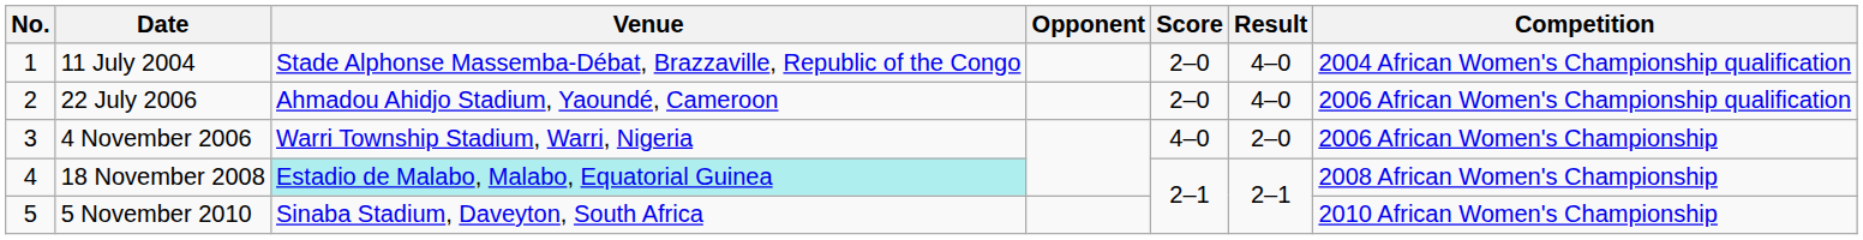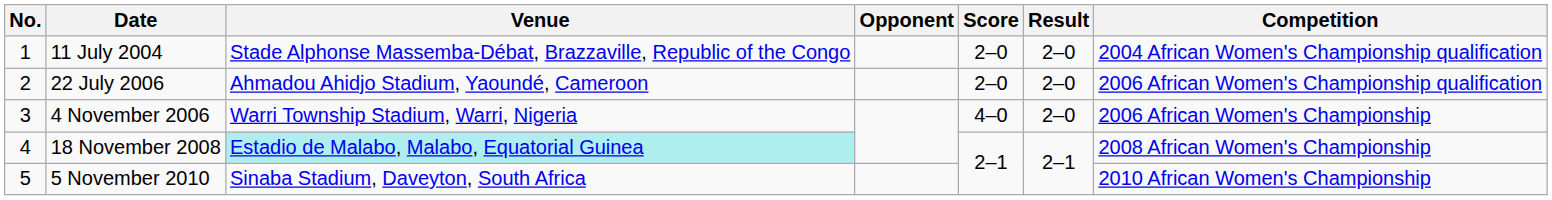 <table class="wikitable">
 <tr>
 <th>No.</th>
 <th>Date</th>
 <th>Venue</th>
 <th>Opponent</th>
 <th>Score</th>
 <th>Result</th>
 <th>Competition</th>
 </tr>
 <tr>
 <td style="text-align:center;">1</td>
 <td>11 July 2004</td>
 <td><a href='#'>Stade Alphonse Massemba-Débat</a>, <a href='#'>Brazzaville</a>, <a href='#'>Republic of the Congo</a></td>
 <td></td>
 <td style="text-align:center;">2–0</td>
-<td style="text-align:center;">4–0</td>
+<td style="text-align:center;">2–0</td>
 <td><a href='#'>2004 African Women's Championship qualification</a></td>
 </tr>
 <tr>
 <td style="text-align:center;">2</td>
 <td>22 July 2006</td>
 <td><a href='#'>Ahmadou Ahidjo Stadium</a>, <a href='#'>Yaoundé</a>, <a href='#'>Cameroon</a></td>
 <td></td>
 <td style="text-align:center;">2–0</td>
-<td style="text-align:center;">4–0</td>
+<td style="text-align:center;">2–0</td>
 <td><a href='#'>2006 African Women's Championship qualification</a></td>
 </tr>
 <tr>
 <td style="text-align:center;">3</td>
 <td>4 November 2006</td>
 <td><a href='#'>Warri Township Stadium</a>, <a href='#'>Warri</a>, <a href='#'>Nigeria</a></td>
 <td rowspan=2></td>
 <td style="text-align:center;">4–0</td>
 <td style="text-align:center;">2–0</td>
 <td><a href='#'>2006 African Women's Championship</a></td>
 </tr>
 <tr>
 <td style="text-align:center;">4</td>
 <td>18 November 2008</td>
 <td style="background: paleturquoise;"><a href='#'>Estadio de Malabo</a>, <a href='#'>Malabo</a>, <a href='#'>Equatorial Guinea</a></td>
 <td rowspan=2 style="text-align:center;">2–1</td>
 <td rowspan=2 style="text-align:center;">2–1</td>
 <td><a href='#'>2008 African Women's Championship</a></td>
 </tr>
 <tr>
 <td style="text-align:center;">5</td>
 <td>5 November 2010</td>
 <td><a href='#'>Sinaba Stadium</a>, <a href='#'>Daveyton</a>, <a href='#'>South Africa</a></td>
 <td></td>
 <td><a href='#'>2010 African Women's Championship</a></td>
 </tr>
 </table>
